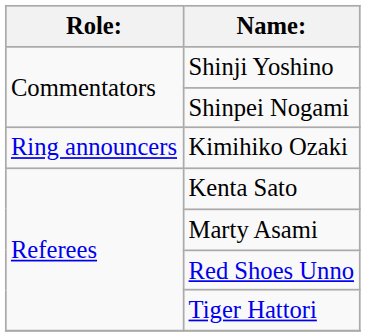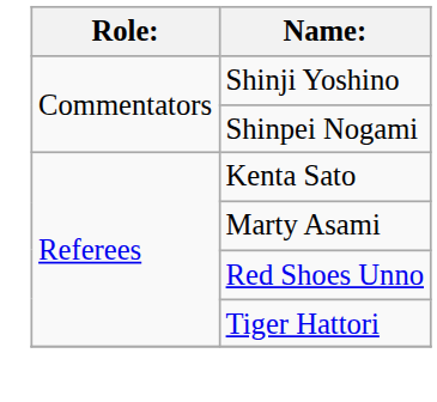 <table class=wikitable style="font-size:90%; margin: 0.5em 0 0.5em 1em; float: right; clear: right;">
 <tr>
 <th>Role:</th>
 <th>Name:</th>
 </tr>
 <tr>
 <td rowspan=2>Commentators</td>
 <td>Shinji Yoshino</td>
 </tr>
 <tr>
 <td>Shinpei Nogami</td>
-</tr>
-<tr>
-<td rowspan=1><a href='#'>Ring announcers</a></td>
-<td>Kimihiko Ozaki</td>
 </tr>
 <tr>
 <td rowspan=4><a href='#'>Referees</a></td>
 <td>Kenta Sato</td>
 </tr>
 <tr>
 <td>Marty Asami</td>
 </tr>
 <tr>
 <td><a href='#'>Red Shoes Unno</a></td>
 </tr>
 <tr>
 <td><a href='#'>Tiger Hattori</a></td>
 </tr>
 <tr>
 </tr>
 </table>
